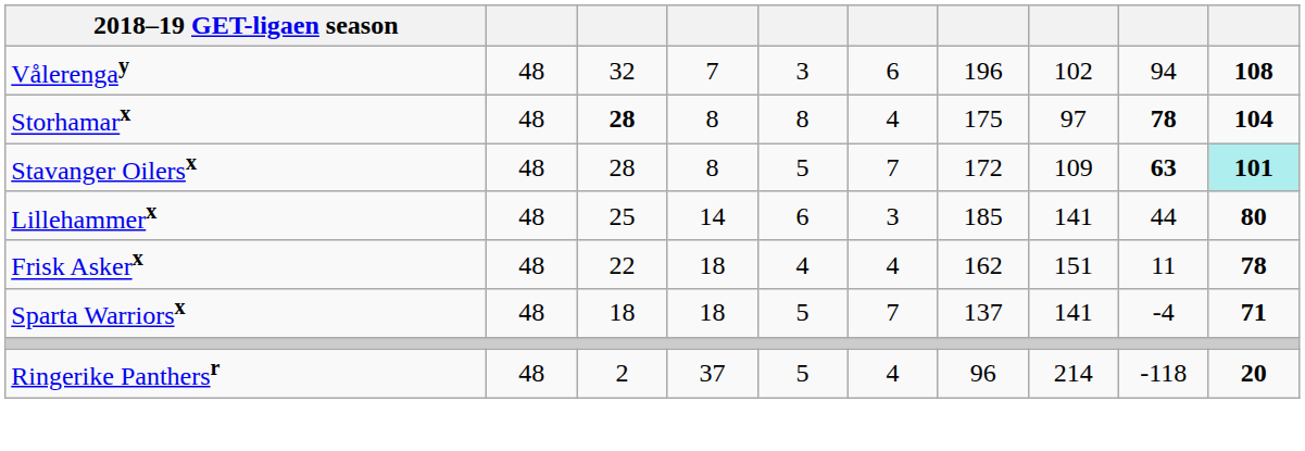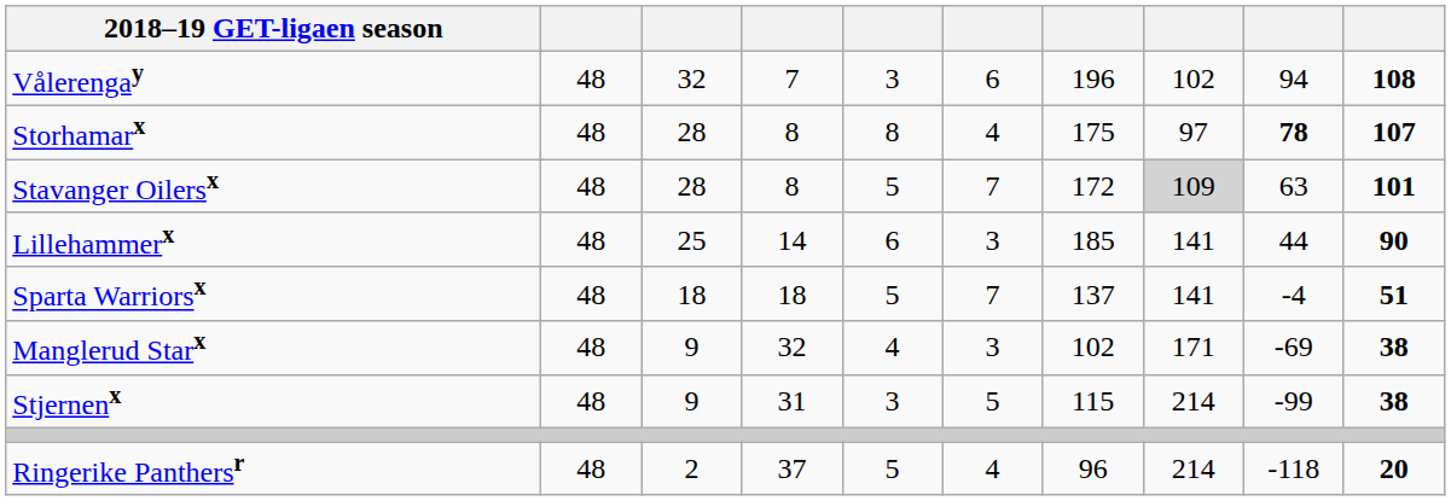 <table class="wikitable">
 <tr>
 <th style="width:18em;">2018–19 <a href='#'>GET-ligaen</a> season</th>
 <th style="width:3em;"></th>
 <th style="width:3em;"></th>
 <th style="width:3em;"></th>
 <th style="width:3em;"></th>
 <th style="width:3em;"></th>
 <th style="width:3em;"></th>
 <th style="width:3em;"></th>
 <th style="width:3em;"></th>
 <th style="width:3em;"></th>
 </tr>
 <tr align=center>
 <td align=left><a href='#'>Vålerenga</a><sup><strong>y</strong></sup></td>
 <td>48</td>
 <td>32</td>
 <td>7</td>
 <td>3</td>
 <td>6</td>
 <td>196</td>
 <td>102</td>
 <td>94</td>
 <td><strong>108</strong></td>
 </tr>
 <tr align=center>
 <td align=left><a href='#'>Storhamar</a><sup><strong>x</strong></sup></td>
 <td>48</td>
-<td><strong>28</strong></td>
+<td>28</td>
 <td>8</td>
 <td>8</td>
 <td>4</td>
 <td>175</td>
 <td>97</td>
 <td><strong>78</strong></td>
-<td><strong>104</strong></td>
+<td><strong>107</strong></td>
 </tr>
 <tr align=center>
 <td align=left><a href='#'>Stavanger Oilers</a><sup><strong>x</strong></sup></td>
 <td>48</td>
 <td>28</td>
 <td>8</td>
 <td>5</td>
 <td>7</td>
 <td>172</td>
-<td>109</td>
-<td><strong>63</strong></td>
-<td style="background: paleturquoise;"><strong>101</strong></td>
+<td style="background: lightgrey;">109</td>
+<td>63</td>
+<td><strong>101</strong></td>
 </tr>
 <tr align=center>
 <td align=left><a href='#'>Lillehammer</a><sup><strong>x</strong></sup></td>
 <td>48</td>
 <td>25</td>
 <td>14</td>
 <td>6</td>
 <td>3</td>
 <td>185</td>
 <td>141</td>
 <td>44</td>
-<td><strong>80</strong></td>
-</tr>
-<tr align=center>
-<td align=left><a href='#'>Frisk Asker</a><sup><strong>x</strong></sup></td>
-<td>48</td>
-<td>22</td>
-<td>18</td>
-<td>4</td>
-<td>4</td>
-<td>162</td>
-<td>151</td>
-<td>11</td>
-<td><strong>78</strong></td>
+<td><strong>90</strong></td>
 </tr>
 <tr align=center>
 <td align=left><a href='#'>Sparta Warriors</a><sup><strong>x</strong></sup></td>
 <td>48</td>
 <td>18</td>
 <td>18</td>
 <td>5</td>
 <td>7</td>
 <td>137</td>
 <td>141</td>
 <td>-4</td>
-<td><strong>71</strong></td>
+<td><strong>51</strong></td>
+</tr>
+<tr align=center>
+<td align=left><a href='#'>Manglerud Star</a><sup><strong>x</strong></sup></td>
+<td>48</td>
+<td>9</td>
+<td>32</td>
+<td>4</td>
+<td>3</td>
+<td>102</td>
+<td>171</td>
+<td>-69</td>
+<td><strong>38</strong></td>
+</tr>
+<tr align=center>
+<td align=left><a href='#'>Stjernen</a><sup><strong>x</strong></sup></td>
+<td>48</td>
+<td>9</td>
+<td>31</td>
+<td>3</td>
+<td>5</td>
+<td>115</td>
+<td>214</td>
+<td>-99</td>
+<td><strong>38</strong></td>
 </tr>
 <tr bgcolor="#cccccc" class="unsortable">
 <td colspan=10></td>
 </tr>
 <tr align=center>
 <td align=left><a href='#'>Ringerike Panthers</a><sup><strong>r</strong></sup></td>
 <td>48</td>
 <td>2</td>
 <td>37</td>
 <td>5</td>
 <td>4</td>
 <td>96</td>
 <td>214</td>
 <td>-118</td>
 <td><strong>20</strong></td>
 </tr>
 </table>
